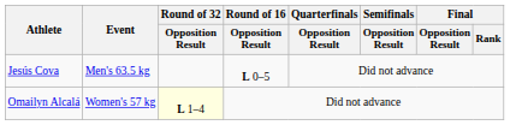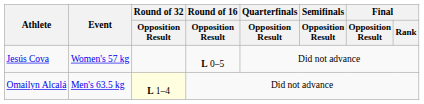 <table class="wikitable" style="font-size:90%">
 <tr>
 <th rowspan="2">Athlete</th>
 <th rowspan="2">Event</th>
 <th>Round of 32</th>
 <th>Round of 16</th>
 <th>Quarterfinals</th>
 <th>Semifinals</th>
 <th colspan=2>Final</th>
 </tr>
 <tr style="font-size:95%">
 <th>Opposition<br>Result</th>
 <th>Opposition<br>Result</th>
 <th>Opposition<br>Result</th>
 <th>Opposition<br>Result</th>
 <th>Opposition<br>Result</th>
 <th>Rank</th>
 </tr>
 <tr align=center>
 <td align=left><a href='#'>Jesús Cova</a></td>
-<td align=left><a href='#'>Men's 63.5 kg</a></td>
+<td align=left><a href='#'>Women's 57 kg</a></td>
 <td></td>
 <td><br><strong>L</strong> 0–5</td>
 <td colspan=4>Did not advance</td>
 </tr>
 <tr align=center>
 <td align=left><a href='#'>Omailyn Alcalá</a></td>
-<td align=left><a href='#'>Women's 57 kg</a></td>
+<td align=left><a href='#'>Men's 63.5 kg</a></td>
 <td style="background: lightyellow;"> <br><strong>L</strong> 1–4</td>
 <td colspan=5>Did not advance</td>
 </tr>
 </table>
